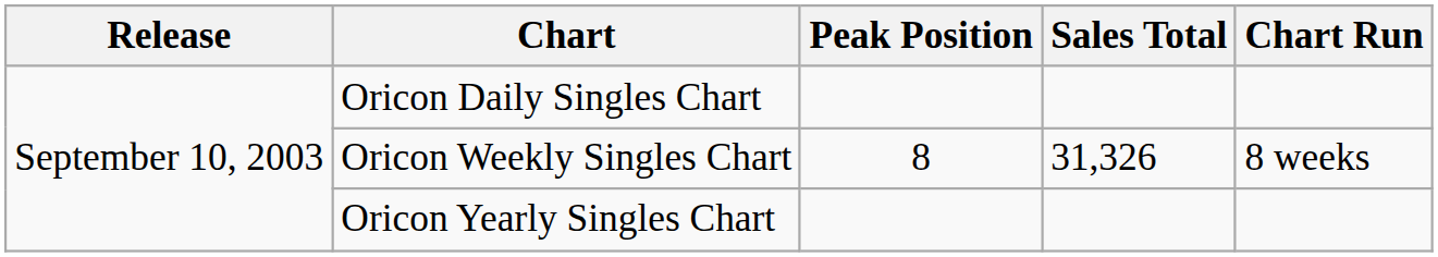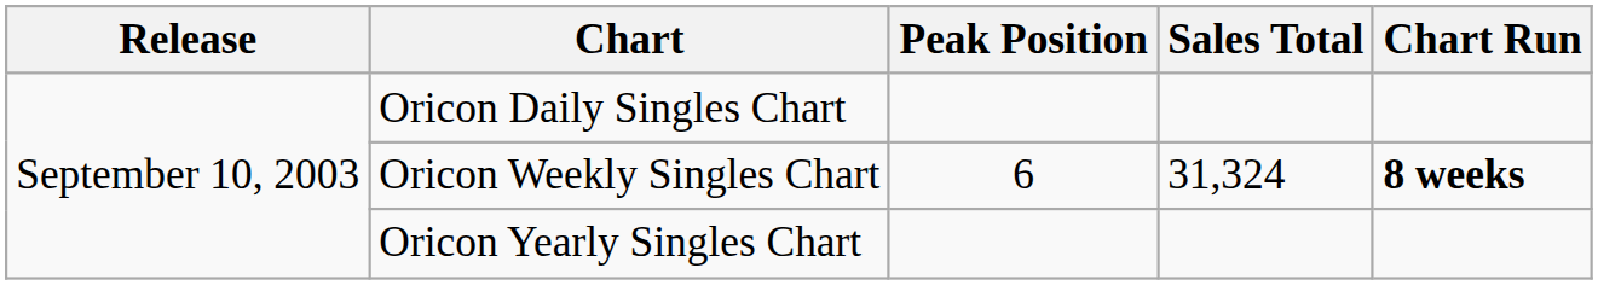 <table class="wikitable">
 <tr>
 <th>Release</th>
 <th>Chart</th>
 <th>Peak Position</th>
 <th>Sales Total</th>
 <th>Chart Run</th>
 </tr>
 <tr>
 <td rowspan="3">September 10, 2003</td>
 <td>Oricon Daily Singles Chart</td>
 <td align="center"></td>
 <td></td>
 <td></td>
 </tr>
 <tr>
 <td>Oricon Weekly Singles Chart</td>
-<td align="center">8</td>
-<td>31,326</td>
-<td>8 weeks</td>
+<td align="center">6</td>
+<td>31,324</td>
+<td><strong>8 weeks</strong></td>
 </tr>
 <tr>
 <td>Oricon Yearly Singles Chart</td>
 <td align="center"></td>
 <td></td>
 <td></td>
 </tr>
 </table>
